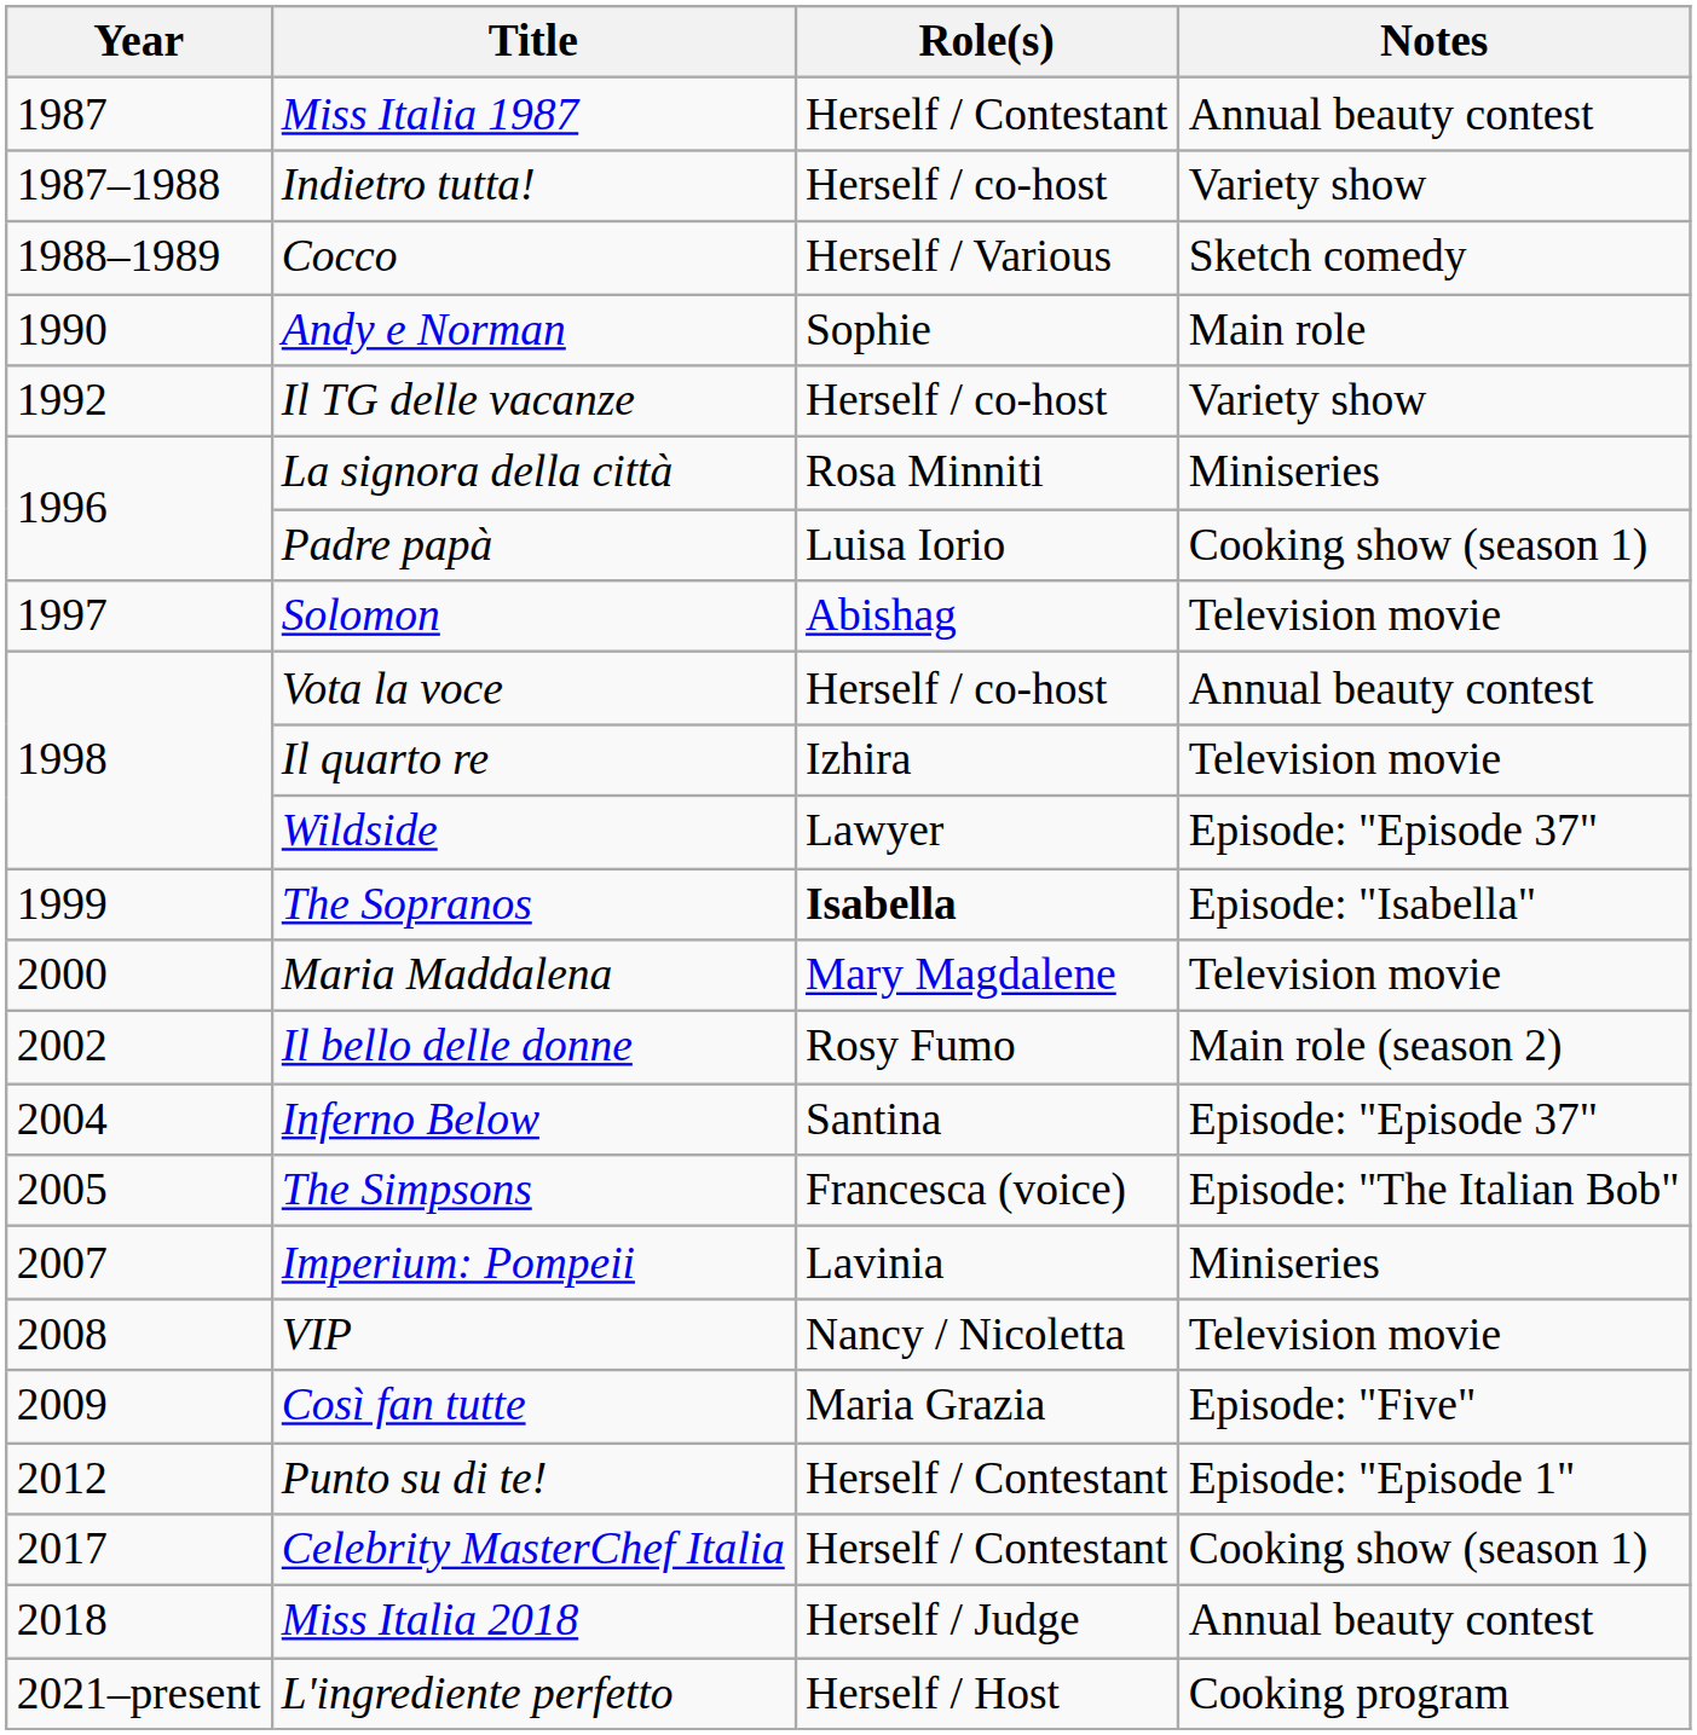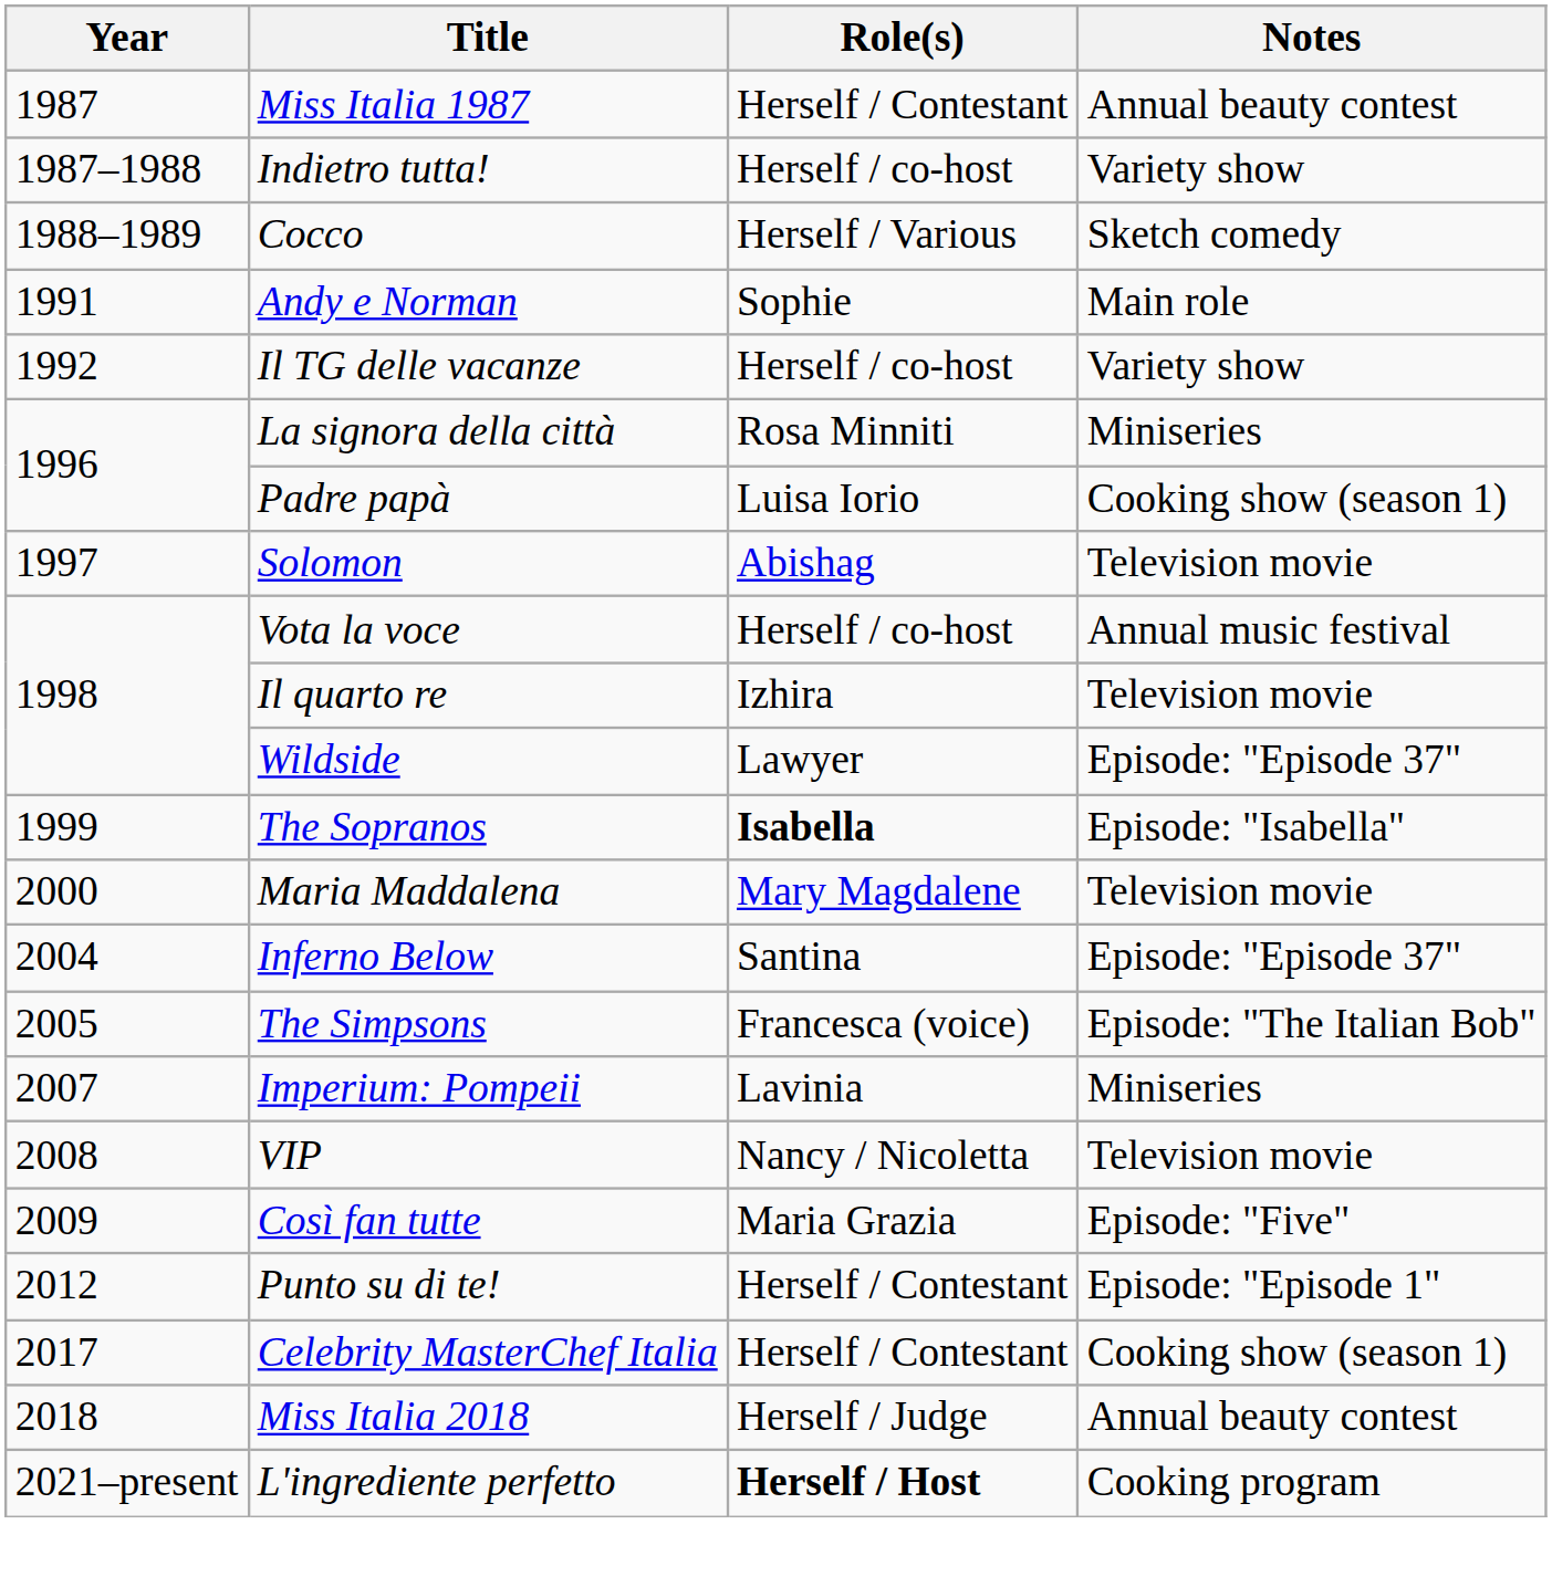 <table class="wikitable plainrowheaders sortable">
 <tr>
 <th scope="col">Year</th>
 <th scope="col">Title</th>
 <th scope="col">Role(s)</th>
 <th scope="col" class="unsortable">Notes</th>
 </tr>
 <tr>
 <td>1987</td>
 <td><em><a href='#'>Miss Italia 1987</a></em></td>
 <td>Herself / Contestant</td>
 <td>Annual beauty contest</td>
 </tr>
 <tr>
 <td>1987–1988</td>
 <td><em>Indietro tutta!</em></td>
 <td>Herself / co-host</td>
 <td>Variety show</td>
 </tr>
 <tr>
 <td>1988–1989</td>
 <td><em>Cocco</em></td>
 <td>Herself / Various</td>
 <td>Sketch comedy</td>
 </tr>
 <tr>
-<td>1990</td>
+<td>1991</td>
 <td><em><a href='#'>Andy e Norman</a></em></td>
 <td>Sophie</td>
 <td>Main role</td>
 </tr>
 <tr>
 <td>1992</td>
 <td><em>Il TG delle vacanze</em></td>
 <td>Herself / co-host</td>
 <td>Variety show</td>
 </tr>
 <tr>
 <td rowspan="2">1996</td>
 <td><em>La signora della città</em></td>
 <td>Rosa Minniti</td>
 <td>Miniseries</td>
 </tr>
 <tr>
 <td><em>Padre papà</em></td>
 <td>Luisa Iorio</td>
 <td>Cooking show (season 1)</td>
 </tr>
 <tr>
 <td>1997</td>
 <td><em><a href='#'>Solomon</a></em></td>
 <td><a href='#'>Abishag</a></td>
 <td>Television movie</td>
 </tr>
 <tr>
 <td rowspan="3">1998</td>
 <td><em>Vota la voce</em></td>
 <td>Herself / co-host</td>
-<td>Annual beauty contest</td>
+<td>Annual music festival</td>
 </tr>
 <tr>
 <td><em>Il quarto re</em></td>
 <td>Izhira</td>
 <td>Television movie</td>
 </tr>
 <tr>
 <td><em><a href='#'>Wildside</a></em></td>
 <td>Lawyer</td>
 <td>Episode: "Episode 37"</td>
 </tr>
 <tr>
 <td>1999</td>
 <td><em><a href='#'>The Sopranos</a></em></td>
 <td><strong>Isabella</strong></td>
 <td>Episode: "Isabella"</td>
 </tr>
 <tr>
 <td>2000</td>
 <td><em>Maria Maddalena</em></td>
 <td><a href='#'>Mary Magdalene</a></td>
 <td>Television movie</td>
-</tr>
-<tr>
-<td>2002</td>
-<td><em><a href='#'>Il bello delle donne</a></em></td>
-<td>Rosy Fumo</td>
-<td>Main role (season 2)</td>
 </tr>
 <tr>
 <td>2004</td>
 <td><em><a href='#'>Inferno Below</a></em></td>
 <td>Santina</td>
 <td>Episode: "Episode 37"</td>
 </tr>
 <tr>
 <td>2005</td>
 <td><em><a href='#'>The Simpsons</a></em></td>
 <td>Francesca (voice)</td>
 <td>Episode: "The Italian Bob"</td>
 </tr>
 <tr>
 <td>2007</td>
 <td><em><a href='#'>Imperium: Pompeii</a></em></td>
 <td>Lavinia</td>
 <td>Miniseries</td>
 </tr>
 <tr>
 <td>2008</td>
 <td><em>VIP</em></td>
 <td>Nancy / Nicoletta</td>
 <td>Television movie</td>
 </tr>
 <tr>
 <td>2009</td>
 <td><em><a href='#'>Così fan tutte</a></em></td>
 <td>Maria Grazia</td>
 <td>Episode: "Five"</td>
 </tr>
 <tr>
 <td>2012</td>
 <td><em>Punto su di te!</em></td>
 <td>Herself / Contestant</td>
 <td>Episode: "Episode 1"</td>
 </tr>
 <tr>
 <td>2017</td>
 <td><em><a href='#'>Celebrity MasterChef Italia</a></em></td>
 <td>Herself / Contestant</td>
 <td>Cooking show (season 1)</td>
 </tr>
 <tr>
 <td>2018</td>
 <td><em><a href='#'>Miss Italia 2018</a></em></td>
 <td>Herself / Judge</td>
 <td>Annual beauty contest</td>
 </tr>
 <tr>
 <td>2021–present</td>
 <td><em>L'ingrediente perfetto</em></td>
-<td>Herself / Host</td>
+<td><strong>Herself / Host</strong></td>
 <td>Cooking program</td>
 </tr>
 </table>
